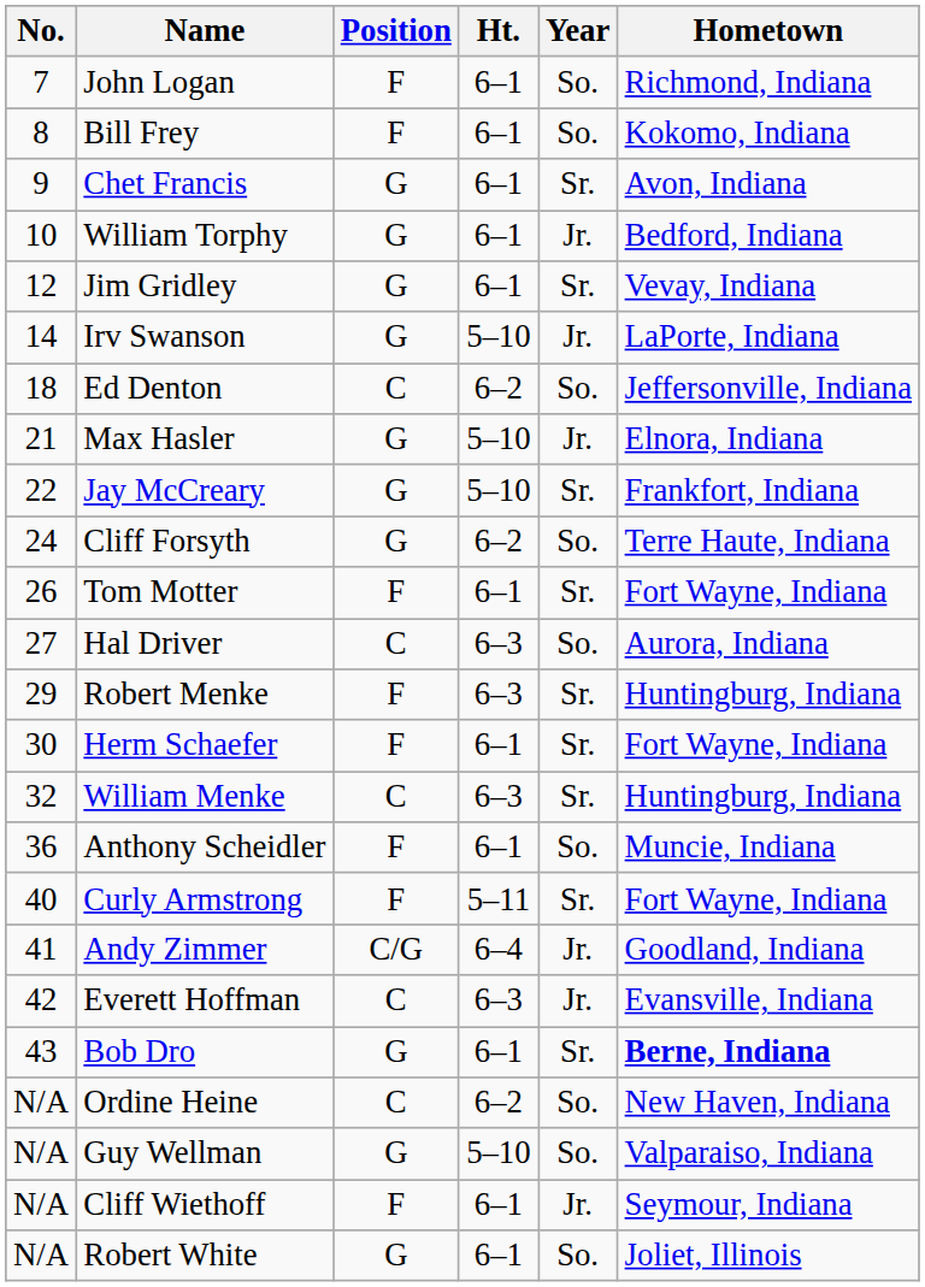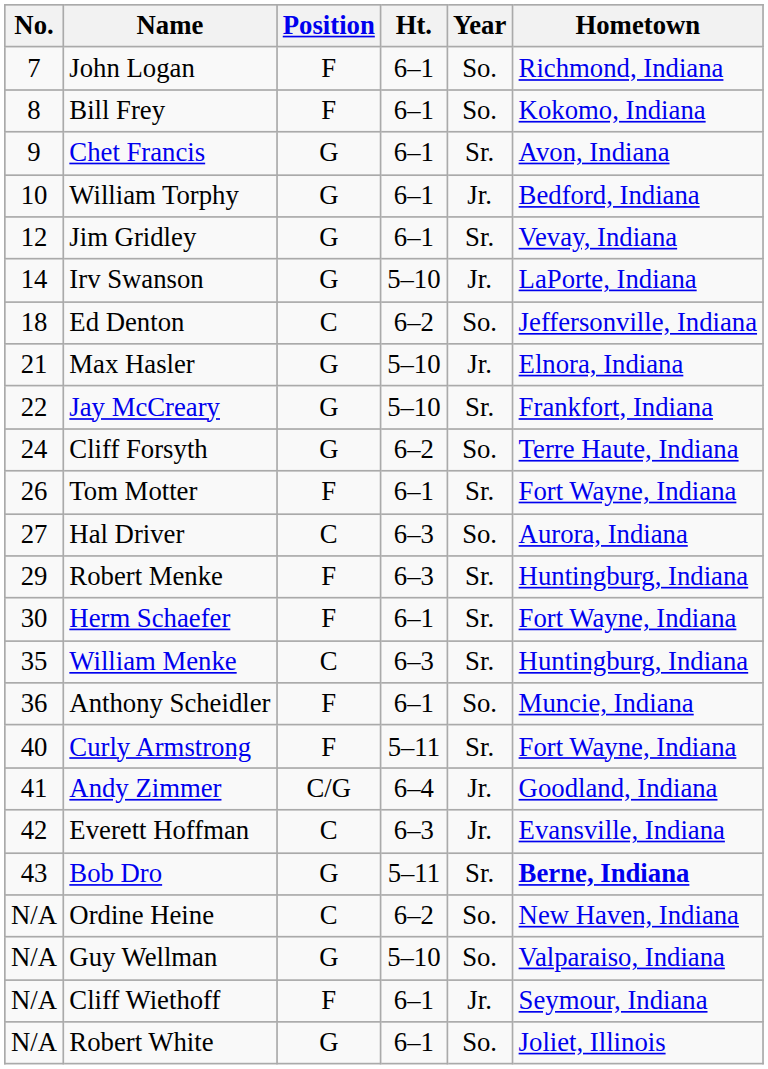 <table class="wikitable" style="text-align:center">
 <tr>
 <th>No.</th>
 <th>Name</th>
 <th><a href='#'>Position</a></th>
 <th>Ht.</th>
 <th>Year</th>
 <th>Hometown</th>
 </tr>
 <tr>
 <td>7</td>
 <td style="text-align:left">John Logan</td>
 <td>F</td>
 <td>6–1</td>
 <td>So.</td>
 <td style="text-align:left"><a href='#'>Richmond, Indiana</a></td>
 </tr>
 <tr>
 <td>8</td>
 <td style="text-align:left">Bill Frey</td>
 <td>F</td>
 <td>6–1</td>
 <td>So.</td>
 <td style="text-align:left"><a href='#'>Kokomo, Indiana</a></td>
 </tr>
 <tr>
 <td>9</td>
 <td style="text-align:left"><a href='#'>Chet Francis</a></td>
 <td>G</td>
 <td>6–1</td>
 <td>Sr.</td>
 <td style="text-align:left"><a href='#'>Avon, Indiana</a></td>
 </tr>
 <tr>
 <td>10</td>
 <td style="text-align:left">William Torphy</td>
 <td>G</td>
 <td>6–1</td>
 <td>Jr.</td>
 <td style="text-align:left"><a href='#'>Bedford, Indiana</a></td>
 </tr>
 <tr>
 <td>12</td>
 <td style="text-align:left">Jim Gridley</td>
 <td>G</td>
 <td>6–1</td>
 <td>Sr.</td>
 <td style="text-align:left"><a href='#'>Vevay, Indiana</a></td>
 </tr>
 <tr>
 <td>14</td>
 <td style="text-align:left">Irv Swanson</td>
 <td>G</td>
 <td>5–10</td>
 <td>Jr.</td>
 <td style="text-align:left"><a href='#'>LaPorte, Indiana</a></td>
 </tr>
 <tr>
 <td>18</td>
 <td style="text-align:left">Ed Denton</td>
 <td>C</td>
 <td>6–2</td>
 <td>So.</td>
 <td style="text-align:left"><a href='#'>Jeffersonville, Indiana</a></td>
 </tr>
 <tr>
 <td>21</td>
 <td style="text-align:left">Max Hasler</td>
 <td>G</td>
 <td>5–10</td>
 <td>Jr.</td>
 <td style="text-align:left"><a href='#'>Elnora, Indiana</a></td>
 </tr>
 <tr>
 <td>22</td>
 <td style="text-align:left"><a href='#'>Jay McCreary</a></td>
 <td>G</td>
 <td>5–10</td>
 <td>Sr.</td>
 <td style="text-align:left"><a href='#'>Frankfort, Indiana</a></td>
 </tr>
 <tr>
 <td>24</td>
 <td style="text-align:left">Cliff Forsyth</td>
 <td>G</td>
 <td>6–2</td>
 <td>So.</td>
 <td style="text-align:left"><a href='#'>Terre Haute, Indiana</a></td>
 </tr>
 <tr>
 <td>26</td>
 <td style="text-align:left">Tom Motter</td>
 <td>F</td>
 <td>6–1</td>
 <td>Sr.</td>
 <td style="text-align:left"><a href='#'>Fort Wayne, Indiana</a></td>
 </tr>
 <tr>
 <td>27</td>
 <td style="text-align:left">Hal Driver</td>
 <td>C</td>
 <td>6–3</td>
 <td>So.</td>
 <td style="text-align:left"><a href='#'>Aurora, Indiana</a></td>
 </tr>
 <tr>
 <td>29</td>
 <td style="text-align:left">Robert Menke</td>
 <td>F</td>
 <td>6–3</td>
 <td>Sr.</td>
 <td style="text-align:left"><a href='#'>Huntingburg, Indiana</a></td>
 </tr>
 <tr>
 <td>30</td>
 <td style="text-align:left"><a href='#'>Herm Schaefer</a></td>
 <td>F</td>
 <td>6–1</td>
 <td>Sr.</td>
 <td style="text-align:left"><a href='#'>Fort Wayne, Indiana</a></td>
 </tr>
 <tr>
-<td>32</td>
+<td>35</td>
 <td style="text-align:left"><a href='#'>William Menke</a></td>
 <td>C</td>
 <td>6–3</td>
 <td>Sr.</td>
 <td style="text-align:left"><a href='#'>Huntingburg, Indiana</a></td>
 </tr>
 <tr>
 <td>36</td>
 <td style="text-align:left">Anthony Scheidler</td>
 <td>F</td>
 <td>6–1</td>
 <td>So.</td>
 <td style="text-align:left"><a href='#'>Muncie, Indiana</a></td>
 </tr>
 <tr>
 <td>40</td>
 <td style="text-align:left"><a href='#'>Curly Armstrong</a></td>
 <td>F</td>
 <td>5–11</td>
 <td>Sr.</td>
 <td style="text-align:left"><a href='#'>Fort Wayne, Indiana</a></td>
 </tr>
 <tr>
 <td>41</td>
 <td style="text-align:left"><a href='#'>Andy Zimmer</a></td>
 <td>C/G</td>
 <td>6–4</td>
 <td>Jr.</td>
 <td style="text-align:left"><a href='#'>Goodland, Indiana</a></td>
 </tr>
 <tr>
 <td>42</td>
 <td style="text-align:left">Everett Hoffman</td>
 <td>C</td>
 <td>6–3</td>
 <td>Jr.</td>
 <td style="text-align:left"><a href='#'>Evansville, Indiana</a></td>
 </tr>
 <tr>
 <td>43</td>
 <td style="text-align:left"><a href='#'>Bob Dro</a></td>
 <td>G</td>
-<td>6–1</td>
+<td>5–11</td>
 <td>Sr.</td>
 <td style="text-align:left"><strong><a href='#'>Berne, Indiana</a></strong></td>
 </tr>
 <tr>
 <td>N/A</td>
 <td style="text-align:left">Ordine Heine</td>
 <td>C</td>
 <td>6–2</td>
 <td>So.</td>
 <td style="text-align:left"><a href='#'>New Haven, Indiana</a></td>
 </tr>
 <tr>
 <td>N/A</td>
 <td style="text-align:left">Guy Wellman</td>
 <td>G</td>
 <td>5–10</td>
 <td>So.</td>
 <td style="text-align:left"><a href='#'>Valparaiso, Indiana</a></td>
 </tr>
 <tr>
 <td>N/A</td>
 <td style="text-align:left">Cliff Wiethoff</td>
 <td>F</td>
 <td>6–1</td>
 <td>Jr.</td>
 <td style="text-align:left"><a href='#'>Seymour, Indiana</a></td>
 </tr>
 <tr>
 <td>N/A</td>
 <td style="text-align:left">Robert White</td>
 <td>G</td>
 <td>6–1</td>
 <td>So.</td>
 <td style="text-align:left"><a href='#'>Joliet, Illinois</a></td>
 </tr>
 </table>
